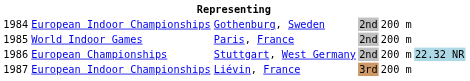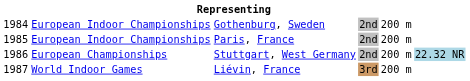 <table>
 <tr>
 <th colspan="6">Representing </th>
 </tr>
 <tr>
 <td>1984</td>
 <td><a href='#'>European Indoor Championships</a></td>
 <td><a href='#'>Gothenburg</a>, <a href='#'>Sweden</a></td>
 <td bgcolor="silver">2nd</td>
 <td>200 m</td>
 <td></td>
 </tr>
 <tr>
 <td>1985</td>
-<td><a href='#'>World Indoor Games</a></td>
+<td><a href='#'>European Indoor Championships</a></td>
 <td><a href='#'>Paris</a>, <a href='#'>France</a></td>
 <td bgcolor="silver">2nd</td>
 <td>200 m</td>
 <td></td>
 </tr>
 <tr>
 <td>1986</td>
 <td><a href='#'>European Championships</a></td>
 <td><a href='#'>Stuttgart</a>, <a href='#'>West Germany</a></td>
 <td bgcolor="silver">2nd</td>
 <td>200 m</td>
 <td style="background: lightblue;">22.32 NR</td>
 </tr>
 <tr>
 <td>1987</td>
-<td><a href='#'>European Indoor Championships</a></td>
+<td><a href='#'>World Indoor Games</a></td>
 <td><a href='#'>Liévin</a>, <a href='#'>France</a></td>
 <td bgcolor="cc9966">3rd</td>
 <td>200 m</td>
 <td></td>
 </tr>
 </table>
